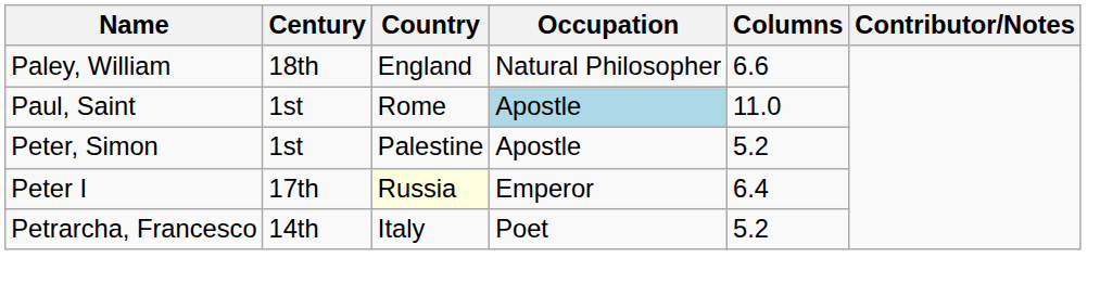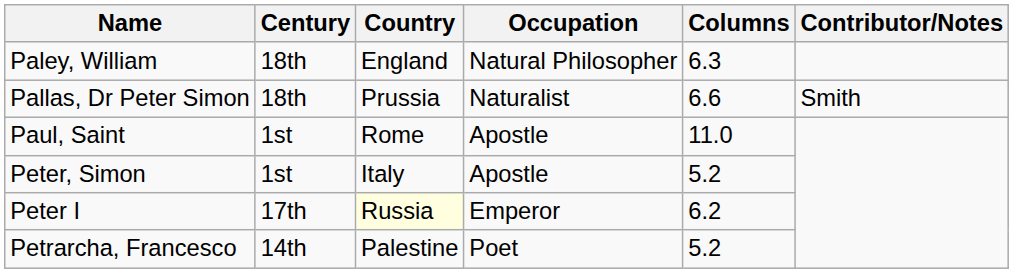 <table class="wikitable">
 <tr>
 <th>Name</th>
 <th>Century</th>
 <th>Country</th>
 <th>Occupation</th>
 <th>Columns</th>
 <th>Contributor/Notes</th>
 </tr>
 <tr>
 <td>Paley, William</td>
 <td>18th</td>
 <td>England</td>
 <td>Natural Philosopher</td>
+<td>6.3</td>
+</tr>
+<tr>
+<td>Pallas, Dr Peter Simon</td>
+<td>18th</td>
+<td>Prussia</td>
+<td>Naturalist</td>
 <td>6.6</td>
+<td>Smith</td>
 </tr>
 <tr>
 <td>Paul, Saint</td>
 <td>1st</td>
 <td>Rome</td>
-<td style="background: lightblue;">Apostle</td>
+<td>Apostle</td>
 <td>11.0</td>
 </tr>
 <tr>
 <td>Peter, Simon</td>
 <td>1st</td>
-<td>Palestine</td>
+<td>Italy</td>
 <td>Apostle</td>
 <td>5.2</td>
 </tr>
 <tr>
 <td>Peter I</td>
 <td>17th</td>
 <td style="background: lightyellow;">Russia</td>
 <td>Emperor</td>
-<td>6.4</td>
+<td>6.2</td>
 </tr>
 <tr>
 <td>Petrarcha, Francesco</td>
 <td>14th</td>
-<td>Italy</td>
+<td>Palestine</td>
 <td>Poet</td>
 <td>5.2</td>
 </tr>
 </table>
